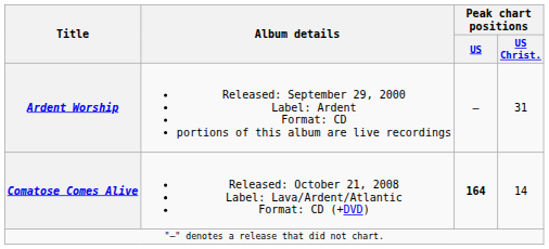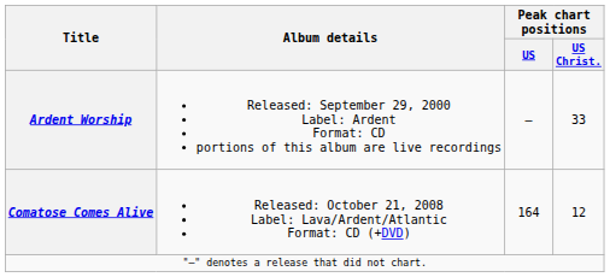 <table class="wikitable plainrowheaders" style="text-align:center;">
 <tr>
 <th rowspan="2">Title</th>
 <th rowspan="2">Album details</th>
 <th colspan="2">Peak chart positions</th>
 </tr>
 <tr>
 <th scope="col" style="width:4em;font-size:90%;"><a href='#'>US</a><br></th>
 <th scope="col" style="width:4em;font-size:90%;"><a href='#'>US<br>Christ.</a><br></th>
 </tr>
 <tr>
 <th scope="row"><em><a href='#'>Ardent Worship</a></em></th>
 <td><br><ul><li>Released: September 29, 2000</li><li>Label: Ardent</li><li>Format: CD</li><li>portions of this album are live recordings</li></ul></td>
 <td>—</td>
-<td>31</td>
+<td>33</td>
 </tr>
 <tr>
 <th scope="row"><em><a href='#'>Comatose Comes Alive</a></em></th>
 <td><br><ul><li>Released: October 21, 2008</li><li>Label: Lava/Ardent/Atlantic</li><li>Format: CD (+<a href='#'>DVD</a>)</li></ul></td>
-<td><strong>164</strong></td>
-<td>14</td>
+<td>164</td>
+<td>12</td>
 </tr>
 <tr>
 <td colspan="5" style="text-align:center; font-size:8pt;">"—" denotes a release that did not chart.</td>
 </tr>
 </table>
